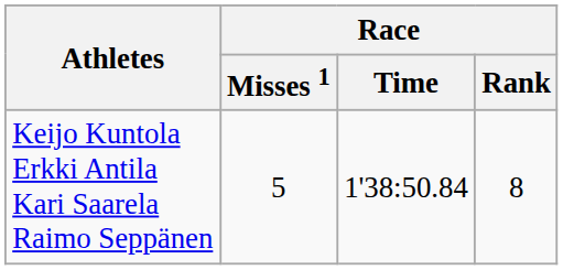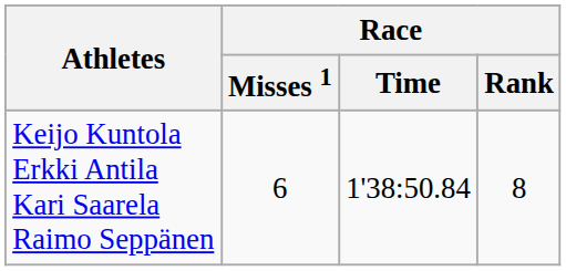 <table class="wikitable" border="1" style="font-size:90%">
 <tr>
 <th rowspan=2>Athletes</th>
 <th colspan=3>Race</th>
 </tr>
 <tr>
 <th>Misses <sup>1</sup></th>
 <th>Time</th>
 <th>Rank</th>
 </tr>
 <tr>
 <td><a href='#'>Keijo Kuntola</a><br><a href='#'>Erkki Antila</a><br><a href='#'>Kari Saarela</a><br><a href='#'>Raimo Seppänen</a></td>
-<td align=center>5</td>
+<td align=center>6</td>
 <td align=center>1'38:50.84</td>
 <td align=center>8</td>
 </tr>
 </table>
